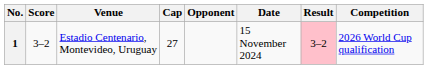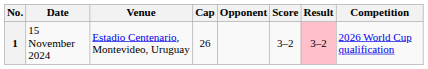 <table class="wikitable sortable plainrowheaders">
 <tr>
 <th scope=col>No.</th>
-<th scope=col>Score</th>
+<th scope=col>Date</th>
 <th scope=col>Venue</th>
 <th scope=col>Cap</th>
 <th scope=col>Opponent</th>
-<th scope=col>Date</th>
+<th scope=col>Score</th>
 <th scope=col>Result</th>
 <th scope=col>Competition</th>
 </tr>
 <tr>
 <th scope=row>1</th>
+<td>15 November 2024</td>
+<td><a href='#'>Estadio Centenario</a>, Montevideo, Uruguay</td>
+<td align="center">26</td>
+<td></td>
 <td align="center">3–2</td>
-<td><a href='#'>Estadio Centenario</a>, Montevideo, Uruguay</td>
-<td align="center">27</td>
-<td></td>
-<td>15 November 2024</td>
 <td align="center" style="background: pink;">3–2</td>
 <td><a href='#'>2026 World Cup qualification</a></td>
 </tr>
 </table>
